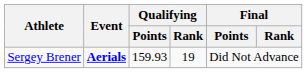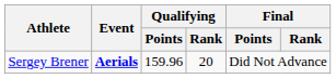 <table class="wikitable" style="font-size:90%">
 <tr>
 <th rowspan="2">Athlete</th>
 <th rowspan="2">Event</th>
 <th colspan="2">Qualifying</th>
 <th colspan="2">Final</th>
 </tr>
 <tr>
 <th>Points</th>
 <th>Rank</th>
 <th>Points</th>
 <th>Rank</th>
 </tr>
 <tr>
 <td><a href='#'>Sergey Brener</a></td>
 <td><strong><a href='#'>Aerials</a></strong></td>
-<td align="center">159.93</td>
-<td align="center">19</td>
+<td align="center">159.96</td>
+<td align="center">20</td>
 <td align="center" colspan=2>Did Not Advance</td>
 </tr>
 </table>
